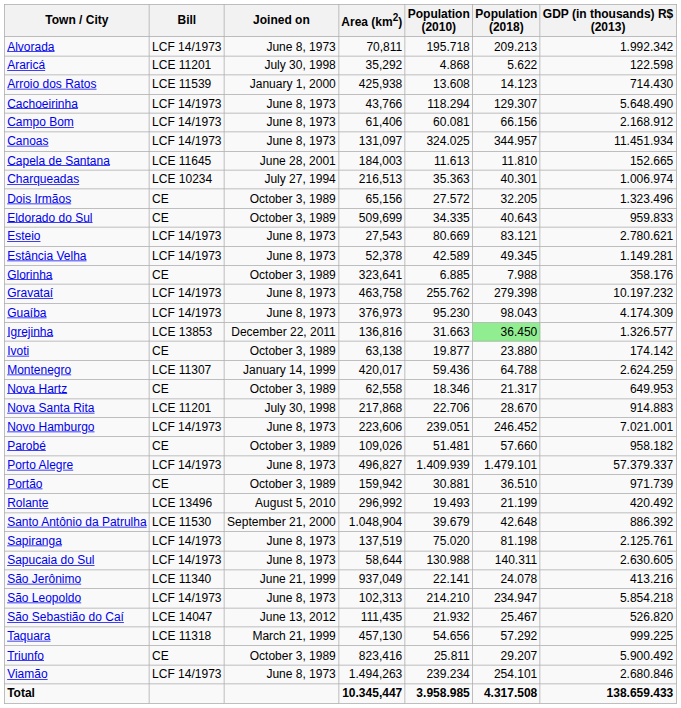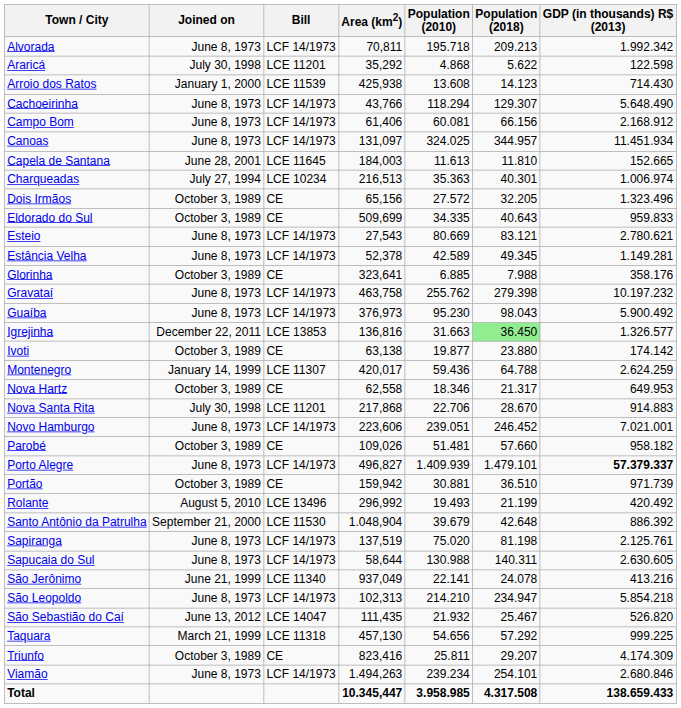 <table class="wikitable sortable">
 <tr>
 <th>Town / City</th>
+<th>Joined on</th>
 <th>Bill</th>
-<th>Joined on</th>
 <th>Area (km<sup>2</sup>)<br></th>
 <th>Population<br>(2010)</th>
 <th>Population<br>(2018)</th>
 <th>GDP (in thousands) R$<br>(2013)</th>
 </tr>
 <tr>
 <td><a href='#'>Alvorada</a></td>
+<td align=right>June 8, 1973</td>
 <td>LCF 14/1973</td>
-<td align=right>June 8, 1973</td>
 <td align=right>70,811</td>
 <td align=right>195.718</td>
 <td align=right>209.213</td>
 <td align="right">1.992.342</td>
 </tr>
 <tr>
 <td><a href='#'>Araricá</a></td>
+<td align=right>July 30, 1998</td>
 <td>LCE 11201</td>
-<td align=right>July 30, 1998</td>
 <td align=right>35,292</td>
 <td align=right>4.868</td>
 <td align=right>5.622</td>
 <td align="right">122.598</td>
 </tr>
 <tr>
 <td><a href='#'>Arroio dos Ratos</a></td>
+<td align=right>January 1, 2000</td>
 <td>LCE 11539</td>
-<td align=right>January 1, 2000</td>
 <td align=right>425,938</td>
 <td align=right>13.608</td>
 <td align=right>14.123</td>
 <td align="right">714.430</td>
 </tr>
 <tr>
 <td><a href='#'>Cachoeirinha</a></td>
+<td align=right>June 8, 1973</td>
 <td>LCF 14/1973</td>
-<td align=right>June 8, 1973</td>
 <td align=right>43,766</td>
 <td align=right>118.294</td>
 <td align=right>129.307</td>
 <td align="right">5.648.490</td>
 </tr>
 <tr>
 <td><a href='#'>Campo Bom</a></td>
+<td align=right>June 8, 1973</td>
 <td>LCF 14/1973</td>
-<td align=right>June 8, 1973</td>
 <td align=right>61,406</td>
 <td align=right>60.081</td>
 <td align=right>66.156</td>
 <td align="right">2.168.912</td>
 </tr>
 <tr>
 <td><a href='#'>Canoas</a></td>
+<td align=right>June 8, 1973</td>
 <td>LCF 14/1973</td>
-<td align=right>June 8, 1973</td>
 <td align=right>131,097</td>
 <td align=right>324.025</td>
 <td align=right>344.957</td>
 <td align="right">11.451.934</td>
 </tr>
 <tr>
 <td><a href='#'>Capela de Santana</a></td>
+<td align=right>June 28, 2001</td>
 <td>LCE 11645</td>
-<td align=right>June 28, 2001</td>
 <td align=right>184,003</td>
 <td align=right>11.613</td>
 <td align=right>11.810</td>
 <td align="right">152.665</td>
 </tr>
 <tr>
 <td><a href='#'>Charqueadas</a></td>
+<td align=right>July 27, 1994</td>
 <td>LCE 10234</td>
-<td align=right>July 27, 1994</td>
 <td align=right>216,513</td>
 <td align=right>35.363</td>
 <td align=right>40.301</td>
 <td align="right">1.006.974</td>
 </tr>
 <tr>
 <td><a href='#'>Dois Irmãos</a></td>
+<td align=right>October 3, 1989</td>
 <td>CE</td>
-<td align=right>October 3, 1989</td>
 <td align=right>65,156</td>
 <td align=right>27.572</td>
 <td align=right>32.205</td>
 <td align="right">1.323.496</td>
 </tr>
 <tr>
 <td><a href='#'>Eldorado do Sul</a></td>
+<td align=right>October 3, 1989</td>
 <td>CE</td>
-<td align=right>October 3, 1989</td>
 <td align=right>509,699</td>
 <td align=right>34.335</td>
 <td align=right>40.643</td>
 <td align="right">959.833</td>
 </tr>
 <tr>
 <td><a href='#'>Esteio</a></td>
+<td align=right>June 8, 1973</td>
 <td>LCF 14/1973</td>
-<td align=right>June 8, 1973</td>
 <td align=right>27,543</td>
 <td align=right>80.669</td>
 <td align=right>83.121</td>
 <td align="right">2.780.621</td>
 </tr>
 <tr>
 <td><a href='#'>Estância Velha</a></td>
+<td align=right>June 8, 1973</td>
 <td>LCF 14/1973</td>
-<td align=right>June 8, 1973</td>
 <td align=right>52,378</td>
 <td align=right>42.589</td>
 <td align=right>49.345</td>
 <td align="right">1.149.281</td>
 </tr>
 <tr>
 <td><a href='#'>Glorinha</a></td>
+<td align=right>October 3, 1989</td>
 <td>CE</td>
-<td align=right>October 3, 1989</td>
 <td align=right>323,641</td>
 <td align=right>6.885</td>
 <td align=right>7.988</td>
 <td align="right">358.176</td>
 </tr>
 <tr>
 <td><a href='#'>Gravataí</a></td>
+<td align=right>June 8, 1973</td>
 <td>LCF 14/1973</td>
-<td align=right>June 8, 1973</td>
 <td align=right>463,758</td>
 <td align=right>255.762</td>
 <td align=right>279.398</td>
 <td align="right">10.197.232</td>
 </tr>
 <tr>
 <td><a href='#'>Guaíba</a></td>
+<td align=right>June 8, 1973</td>
 <td>LCF 14/1973</td>
-<td align=right>June 8, 1973</td>
 <td align=right>376,973</td>
 <td align=right>95.230</td>
 <td align=right>98.043</td>
-<td align="right">4.174.309</td>
+<td align="right">5.900.492</td>
 </tr>
 <tr>
 <td><a href='#'>Igrejinha</a></td>
+<td align=right>December 22, 2011</td>
 <td>LCE 13853</td>
-<td align=right>December 22, 2011</td>
 <td align=right>136,816</td>
 <td align=right>31.663</td>
 <td align=right style="background: lightgreen;">36.450</td>
 <td align="right">1.326.577</td>
 </tr>
 <tr>
 <td><a href='#'>Ivoti</a></td>
+<td align=right>October 3, 1989</td>
 <td>CE</td>
-<td align=right>October 3, 1989</td>
 <td align=right>63,138</td>
 <td align=right>19.877</td>
 <td align=right>23.880</td>
 <td align="right">174.142</td>
 </tr>
 <tr>
 <td><a href='#'>Montenegro</a></td>
+<td align=right>January 14, 1999</td>
 <td>LCE 11307</td>
-<td align=right>January 14, 1999</td>
 <td align=right>420,017</td>
 <td align=right>59.436</td>
 <td align=right>64.788</td>
 <td align="right">2.624.259</td>
 </tr>
 <tr>
 <td><a href='#'>Nova Hartz</a></td>
+<td align=right>October 3, 1989</td>
 <td>CE</td>
-<td align=right>October 3, 1989</td>
 <td align=right>62,558</td>
 <td align=right>18.346</td>
 <td align=right>21.317</td>
 <td align="right">649.953</td>
 </tr>
 <tr>
 <td><a href='#'>Nova Santa Rita</a></td>
+<td align=right>July 30, 1998</td>
 <td>LCE 11201</td>
-<td align=right>July 30, 1998</td>
 <td align=right>217,868</td>
 <td align=right>22.706</td>
 <td align=right>28.670</td>
 <td align="right">914.883</td>
 </tr>
 <tr>
 <td><a href='#'>Novo Hamburgo</a></td>
+<td align=right>June 8, 1973</td>
 <td>LCF 14/1973</td>
-<td align=right>June 8, 1973</td>
 <td align=right>223,606</td>
 <td align=right>239.051</td>
 <td align=right>246.452</td>
 <td align="right">7.021.001</td>
 </tr>
 <tr>
 <td><a href='#'>Parobé</a></td>
+<td align=right>October 3, 1989</td>
 <td>CE</td>
-<td align=right>October 3, 1989</td>
 <td align=right>109,026</td>
 <td align=right>51.481</td>
 <td align=right>57.660</td>
 <td align="right">958.182</td>
 </tr>
 <tr>
 <td><a href='#'>Porto Alegre</a></td>
+<td align=right>June 8, 1973</td>
 <td>LCF 14/1973</td>
-<td align=right>June 8, 1973</td>
 <td align=right>496,827</td>
 <td align=right>1.409.939</td>
 <td align=right>1.479.101</td>
-<td align="right">57.379.337</td>
+<td align="right"><strong>57.379.337</strong></td>
 </tr>
 <tr>
 <td><a href='#'>Portão</a></td>
+<td align=right>October 3, 1989</td>
 <td>CE</td>
-<td align=right>October 3, 1989</td>
 <td align=right>159,942</td>
 <td align=right>30.881</td>
 <td align=right>36.510</td>
 <td align="right">971.739</td>
 </tr>
 <tr>
 <td><a href='#'>Rolante</a></td>
+<td align=right>August 5, 2010</td>
 <td>LCE 13496</td>
-<td align=right>August 5, 2010</td>
 <td align=right>296,992</td>
 <td align=right>19.493</td>
 <td align=right>21.199</td>
 <td align="right">420.492</td>
 </tr>
 <tr>
 <td><a href='#'>Santo Antônio da Patrulha</a></td>
+<td align=right>September 21, 2000</td>
 <td>LCE 11530</td>
-<td align=right>September 21, 2000</td>
 <td align=right>1.048,904</td>
 <td align=right>39.679</td>
 <td align=right>42.648</td>
 <td align="right">886.392</td>
 </tr>
 <tr>
 <td><a href='#'>Sapiranga</a></td>
+<td align=right>June 8, 1973</td>
 <td>LCF 14/1973</td>
-<td align=right>June 8, 1973</td>
 <td align=right>137,519</td>
 <td align=right>75.020</td>
 <td align=right>81.198</td>
 <td align="right">2.125.761</td>
 </tr>
 <tr>
 <td><a href='#'>Sapucaia do Sul</a></td>
+<td align=right>June 8, 1973</td>
 <td>LCF 14/1973</td>
-<td align=right>June 8, 1973</td>
 <td align=right>58,644</td>
 <td align=right>130.988</td>
 <td align=right>140.311</td>
 <td align="right">2.630.605</td>
 </tr>
 <tr>
 <td><a href='#'>São Jerônimo</a></td>
+<td align=right>June 21, 1999</td>
 <td>LCE 11340</td>
-<td align=right>June 21, 1999</td>
 <td align=right>937,049</td>
 <td align=right>22.141</td>
 <td align=right>24.078</td>
 <td align="right">413.216</td>
 </tr>
 <tr>
 <td><a href='#'>São Leopoldo</a></td>
+<td align=right>June 8, 1973</td>
 <td>LCF 14/1973</td>
-<td align=right>June 8, 1973</td>
 <td align=right>102,313</td>
 <td align=right>214.210</td>
 <td align=right>234.947</td>
 <td align=right>5.854.218</td>
 </tr>
 <tr>
 <td><a href='#'>São Sebastião do Caí</a></td>
+<td align=right>June 13, 2012</td>
 <td>LCE 14047</td>
-<td align=right>June 13, 2012</td>
 <td align=right>111,435</td>
 <td align=right>21.932</td>
 <td align=right>25.467</td>
 <td align=right>526.820</td>
 </tr>
 <tr>
 <td><a href='#'>Taquara</a></td>
+<td align=right>March 21, 1999</td>
 <td>LCE 11318</td>
-<td align=right>March 21, 1999</td>
 <td align=right>457,130</td>
 <td align=right>54.656</td>
 <td align=right>57.292</td>
 <td align="right">999.225</td>
 </tr>
 <tr>
 <td><a href='#'>Triunfo</a></td>
+<td align=right>October 3, 1989</td>
 <td>CE</td>
-<td align=right>October 3, 1989</td>
 <td align=right>823,416</td>
 <td align=right>25.811</td>
 <td align=right>29.207</td>
-<td align="right">5.900.492</td>
+<td align="right">4.174.309</td>
 </tr>
 <tr>
 <td><a href='#'>Viamão</a></td>
+<td align=right>June 8, 1973</td>
 <td>LCF 14/1973</td>
-<td align=right>June 8, 1973</td>
 <td align=right>1.494,263</td>
 <td align=right>239.234</td>
 <td align=right>254.101</td>
 <td align="right">2.680.846</td>
 </tr>
 <tr>
 <td><strong>Total</strong></td>
 <td></td>
 <td></td>
 <td align=right><strong>10.345,447</strong></td>
 <td align=right><strong>3.958.985</strong></td>
 <td align=right><strong>4.317.508</strong></td>
 <td align=right><strong>138.659.433</strong></td>
 </tr>
 </table>
